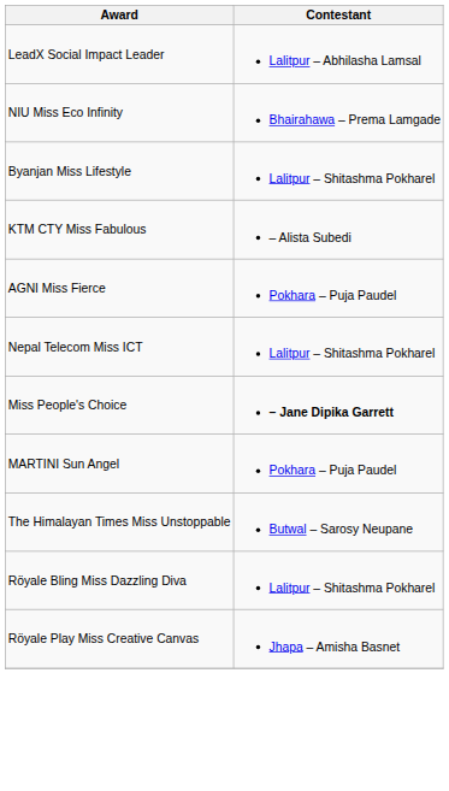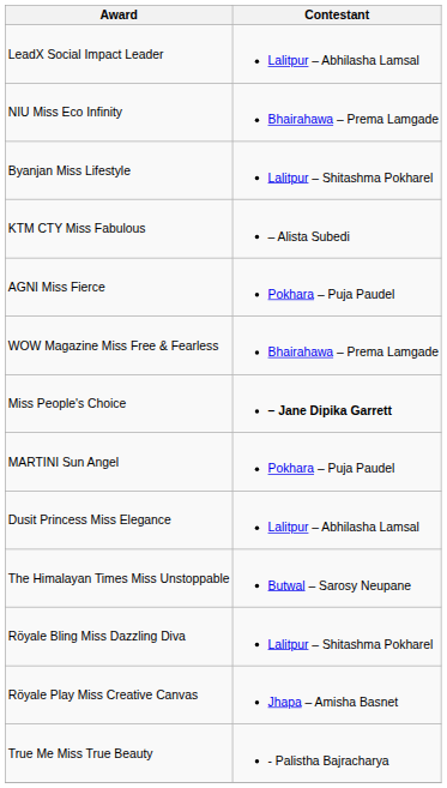 <table class="wikitable sortable unsortable" style="font-size: 95%">
 <tr>
 <th>Award</th>
 <th>Contestant</th>
 </tr>
 <tr>
 <td>LeadX Social Impact Leader</td>
 <td><br><ul><li> <a href='#'>Lalitpur</a> – Abhilasha Lamsal</li></ul></td>
 </tr>
 <tr>
 <td>NIU Miss Eco Infinity</td>
 <td><br><ul><li> <a href='#'>Bhairahawa</a> – Prema Lamgade</li></ul></td>
 </tr>
 <tr>
 <td>Byanjan Miss Lifestyle</td>
 <td><br><ul><li> <a href='#'>Lalitpur</a> – Shitashma Pokharel</li></ul></td>
 </tr>
 <tr>
 <td>KTM CTY Miss Fabulous</td>
 <td><br><ul><li> – Alista Subedi</li></ul></td>
 </tr>
 <tr>
 <td>AGNI Miss Fierce</td>
 <td><br><ul><li> <a href='#'>Pokhara</a> – Puja Paudel</li></ul></td>
 </tr>
 <tr>
-<td>Nepal Telecom Miss ICT</td>
-<td><br><ul><li> <a href='#'>Lalitpur</a> – Shitashma Pokharel</li></ul></td>
+<td>WOW Magazine Miss Free & Fearless</td>
+<td><br><ul><li> <a href='#'>Bhairahawa</a> – Prema Lamgade</li></ul></td>
 </tr>
 <tr>
 <td>Miss People's Choice</td>
 <td><strong><br><ul><li> – Jane Dipika Garrett</li></ul></strong></td>
 </tr>
 <tr>
 <td>MARTINI Sun Angel</td>
 <td><br><ul><li> <a href='#'>Pokhara</a> – Puja Paudel</li></ul></td>
+</tr>
+<tr>
+<td>Dusit Princess Miss Elegance</td>
+<td><br><ul><li> <a href='#'>Lalitpur</a> – Abhilasha Lamsal</li></ul></td>
 </tr>
 <tr>
 <td>The Himalayan Times Miss Unstoppable</td>
 <td><br><ul><li> <a href='#'>Butwal</a> – Sarosy Neupane</li></ul></td>
 </tr>
 <tr>
 <td>Röyale Bling Miss Dazzling Diva</td>
 <td><br><ul><li> <a href='#'>Lalitpur</a> – Shitashma Pokharel</li></ul></td>
 </tr>
 <tr>
 <td>Röyale Play Miss Creative Canvas</td>
 <td><br><ul><li> <a href='#'>Jhapa</a> – Amisha Basnet</li></ul></td>
 </tr>
 <tr>
+<td>True Me Miss True Beauty</td>
+<td><br><ul><li> - Palistha Bajracharya</li></ul></td>
+</tr>
+<tr>
 </tr>
 </table>
